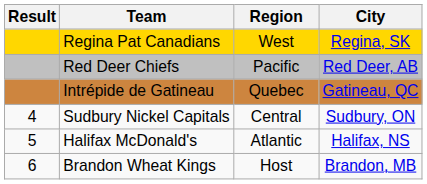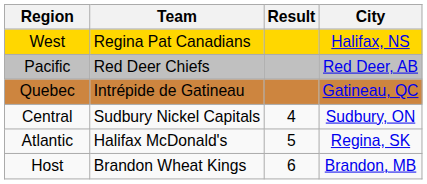 <table class="wikitable" style="text-align: center;">
 <tr>
+<th width=80>Region</th>
+<th>Team</th>
 <th width=20>Result</th>
-<th>Team</th>
-<th width=80>Region</th>
 <th>City</th>
 </tr>
 <tr align="center" bgcolor=gold>
+<td>West</td>
+<td align="left">Regina Pat Canadians</td>
 <td></td>
-<td align="left">Regina Pat Canadians</td>
-<td>West</td>
-<td><a href='#'>Regina, SK</a></td>
+<td><a href='#'>Halifax, NS</a></td>
 </tr>
 <tr align="center" bgcolor=silver>
+<td>Pacific</td>
+<td align="left">Red Deer Chiefs</td>
 <td></td>
-<td align="left">Red Deer Chiefs</td>
-<td>Pacific</td>
 <td><a href='#'>Red Deer, AB</a></td>
 </tr>
 <tr align="center" bgcolor=Peru>
+<td>Quebec</td>
+<td align="left">Intrépide de Gatineau</td>
 <td></td>
-<td align="left">Intrépide de Gatineau</td>
-<td>Quebec</td>
 <td><a href='#'>Gatineau, QC</a></td>
 </tr>
 <tr>
+<td>Central</td>
+<td align="left">Sudbury Nickel Capitals</td>
 <td>4</td>
-<td align="left">Sudbury Nickel Capitals</td>
-<td>Central</td>
 <td><a href='#'>Sudbury, ON</a></td>
 </tr>
 <tr>
+<td>Atlantic</td>
+<td align="left">Halifax McDonald's</td>
 <td>5</td>
-<td align="left">Halifax McDonald's</td>
-<td>Atlantic</td>
-<td><a href='#'>Halifax, NS</a></td>
+<td><a href='#'>Regina, SK</a></td>
 </tr>
 <tr>
+<td>Host</td>
+<td align="left">Brandon Wheat Kings</td>
 <td>6</td>
-<td align="left">Brandon Wheat Kings</td>
-<td>Host</td>
 <td><a href='#'>Brandon, MB</a></td>
 </tr>
 </table>
